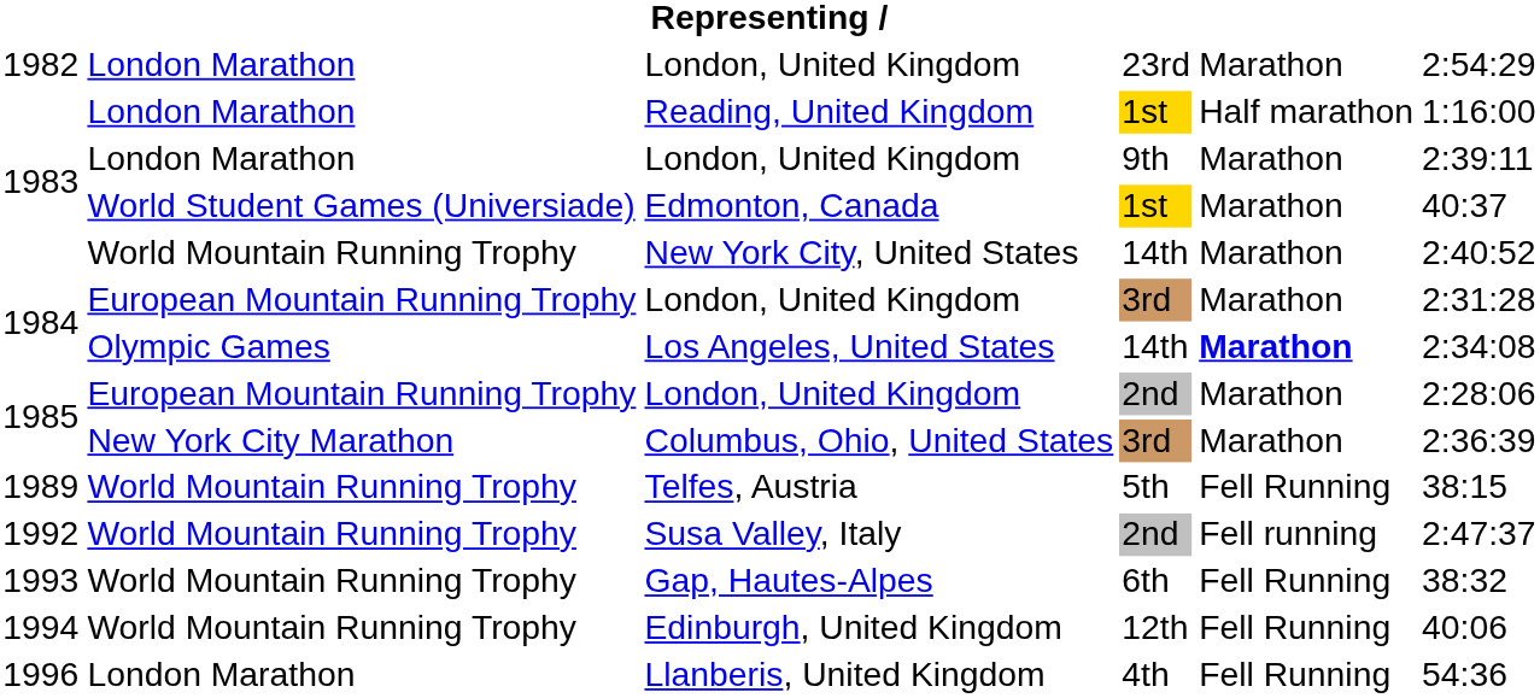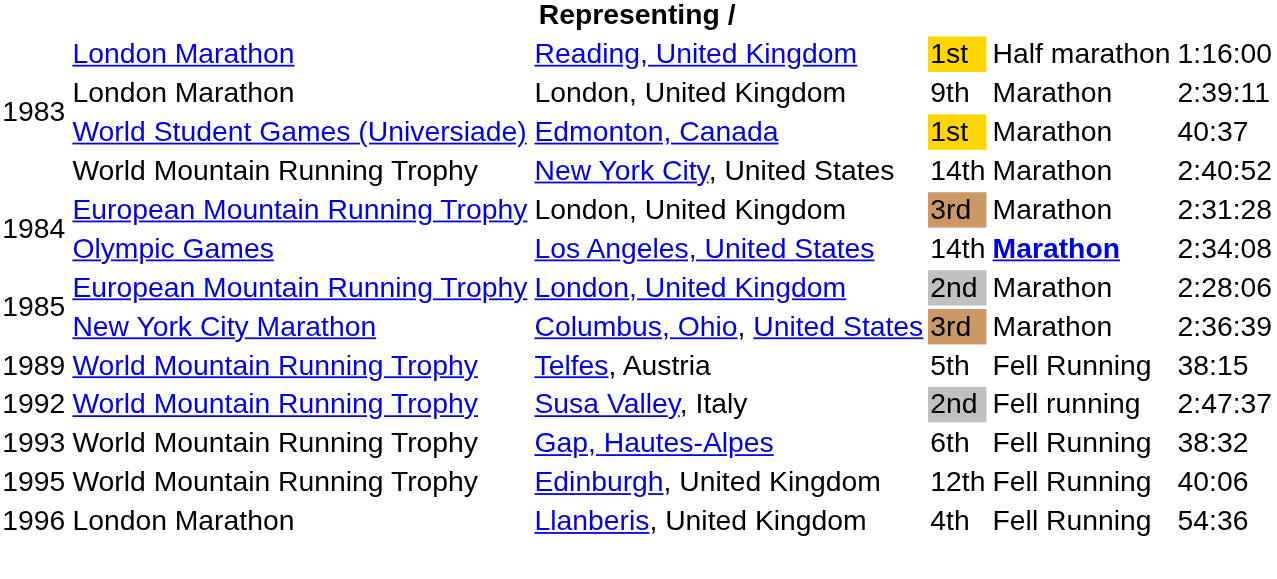 <table>
 <tr>
 <th colspan="6">Representing  / </th>
-</tr>
-<tr>
-<td>1982</td>
-<td><a href='#'>London Marathon</a></td>
-<td>London, United Kingdom</td>
-<td>23rd</td>
-<td>Marathon</td>
-<td>2:54:29</td>
 </tr>
 <tr>
 <td rowspan=4>1983</td>
 <td><a href='#'>London Marathon</a></td>
 <td><a href='#'>Reading, United Kingdom</a></td>
 <td bgcolor="gold">1st</td>
 <td>Half marathon</td>
 <td>1:16:00</td>
 </tr>
 <tr>
 <td>London Marathon</td>
 <td>London, United Kingdom</td>
 <td>9th</td>
 <td>Marathon</td>
 <td>2:39:11</td>
 </tr>
 <tr>
 <td><a href='#'>World Student Games (Universiade)</a></td>
 <td><a href='#'>Edmonton, Canada</a></td>
 <td bgcolor="gold">1st</td>
 <td>Marathon</td>
 <td>40:37</td>
 </tr>
 <tr>
 <td>World Mountain Running Trophy</td>
 <td><a href='#'>New York City</a>, United States</td>
 <td>14th</td>
 <td>Marathon</td>
 <td>2:40:52</td>
 </tr>
 <tr>
 <td rowspan=2>1984</td>
 <td><a href='#'>European Mountain Running Trophy</a></td>
 <td>London, United Kingdom</td>
 <td bgcolor=cc9966>3rd</td>
 <td>Marathon</td>
 <td>2:31:28</td>
 </tr>
 <tr>
 <td><a href='#'>Olympic Games</a></td>
 <td><a href='#'>Los Angeles, United States</a></td>
 <td>14th</td>
 <td><strong><a href='#'>Marathon</a></strong></td>
 <td>2:34:08</td>
 </tr>
 <tr>
 <td rowspan=2>1985</td>
 <td><a href='#'>European Mountain Running Trophy</a></td>
 <td><a href='#'>London, United Kingdom</a></td>
 <td bgcolor="silver">2nd</td>
 <td>Marathon</td>
 <td>2:28:06</td>
 </tr>
 <tr>
 <td><a href='#'>New York City Marathon</a></td>
 <td><a href='#'>Columbus, Ohio</a>, <a href='#'>United States</a></td>
 <td bgcolor="cc9966">3rd</td>
 <td>Marathon</td>
 <td>2:36:39</td>
 </tr>
 <tr>
 <td>1989</td>
 <td><a href='#'>World Mountain Running Trophy</a></td>
 <td><a href='#'>Telfes</a>, Austria</td>
 <td>5th</td>
 <td>Fell Running</td>
 <td>38:15</td>
 </tr>
 <tr>
 <td>1992</td>
 <td><a href='#'>World Mountain Running Trophy</a></td>
 <td><a href='#'>Susa Valley</a>, Italy</td>
 <td bgcolor=silver>2nd</td>
 <td>Fell running</td>
 <td>2:47:37</td>
 </tr>
 <tr>
 <td>1993</td>
 <td>World Mountain Running Trophy</td>
 <td><a href='#'>Gap, Hautes-Alpes</a></td>
 <td>6th</td>
 <td>Fell Running</td>
 <td>38:32</td>
 </tr>
 <tr>
-<td>1994</td>
+<td>1995</td>
 <td>World Mountain Running Trophy</td>
 <td><a href='#'>Edinburgh</a>, United Kingdom</td>
 <td>12th</td>
 <td>Fell Running</td>
 <td>40:06</td>
 </tr>
 <tr>
 <td>1996</td>
 <td>London Marathon</td>
 <td><a href='#'>Llanberis</a>, United Kingdom</td>
 <td>4th</td>
 <td>Fell Running</td>
 <td>54:36</td>
 </tr>
 </table>
